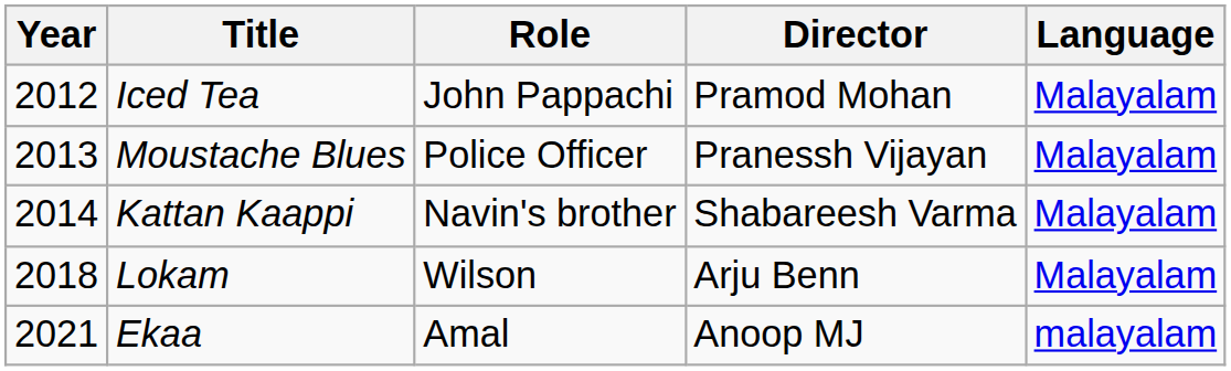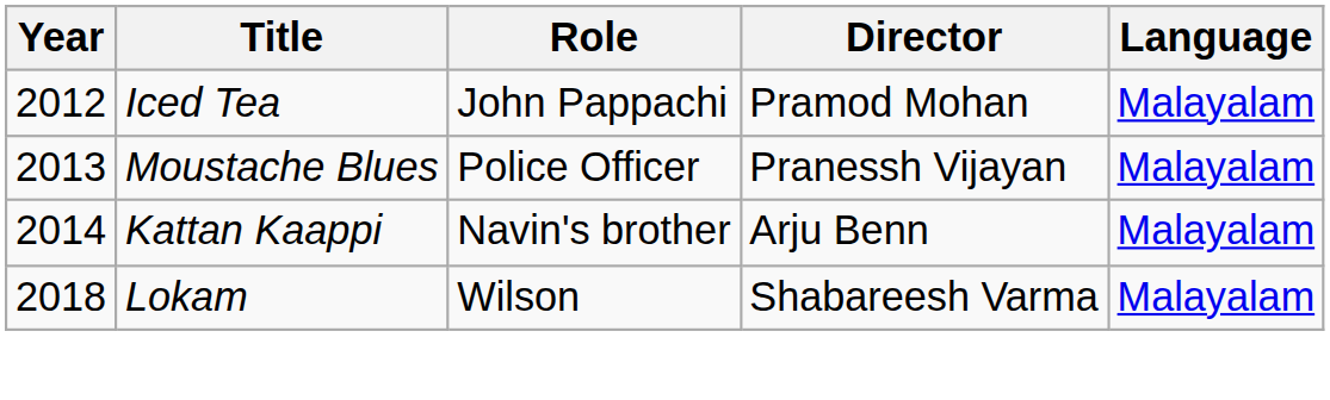 <table class="wikitable">
 <tr>
 <th>Year</th>
 <th>Title</th>
 <th>Role</th>
 <th>Director</th>
 <th>Language</th>
 </tr>
 <tr>
 <td>2012</td>
 <td><em>Iced Tea</em></td>
 <td>John Pappachi</td>
 <td>Pramod Mohan</td>
 <td><a href='#'>Malayalam</a></td>
 </tr>
 <tr>
 <td>2013</td>
 <td><em>Moustache Blues</em></td>
 <td>Police Officer</td>
 <td>Pranessh Vijayan</td>
 <td><a href='#'>Malayalam</a></td>
 </tr>
 <tr>
 <td>2014</td>
 <td><em>Kattan Kaappi</em></td>
 <td>Navin's brother</td>
-<td>Shabareesh Varma</td>
+<td>Arju Benn</td>
 <td><a href='#'>Malayalam</a></td>
 </tr>
 <tr>
 <td>2018</td>
 <td><em>Lokam</em></td>
 <td>Wilson</td>
-<td>Arju Benn</td>
+<td>Shabareesh Varma</td>
 <td><a href='#'>Malayalam</a></td>
 </tr>
-<tr>
-<td>2021</td>
-<td><em>Ekaa</em></td>
-<td>Amal</td>
-<td>Anoop MJ</td>
-<td><a href='#'>malayalam</a></td>
-</tr>
 </table>
